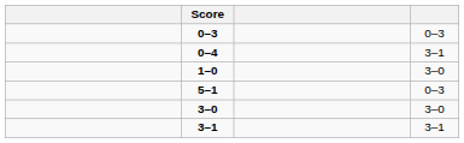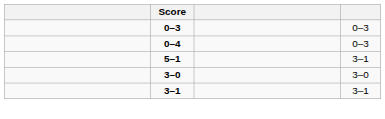 <table class="wikitable" style="text-align: center; ">
 <tr>
 <th align="right" width="270"></th>
 <th width="65">Score</th>
 <th align="left" width="270"></th>
 <th width="65"></th>
 </tr>
 <tr>
 <td align="left"></td>
 <td><strong>0–3</strong></td>
 <td align="left"><strong></strong></td>
 <td>0–3 <strong></strong></td>
 </tr>
 <tr>
 <td align="left"></td>
 <td><strong>0–4</strong></td>
 <td align="left"><strong></strong></td>
-<td>3–1 <strong></strong></td>
-</tr>
-<tr>
-<td align="left"><strong></strong></td>
-<td><strong>1–0</strong></td>
-<td align="left"></td>
-<td>3–0 <strong></strong></td>
+<td>0–3 <strong></strong></td>
 </tr>
 <tr>
 <td align="left"><strong></strong></td>
 <td><strong>5–1</strong></td>
 <td align="left"></td>
-<td>0–3 <strong></strong></td>
+<td>3–1 <strong></strong></td>
 </tr>
 <tr>
 <td align="left"><strong></strong></td>
 <td><strong>3–0</strong></td>
 <td align="left"></td>
 <td>3–0 <strong></strong></td>
 </tr>
 <tr>
 <td align="left"><strong></strong></td>
 <td><strong>3–1</strong></td>
 <td align="left"></td>
 <td>3–1 <strong></strong></td>
 </tr>
 </table>
